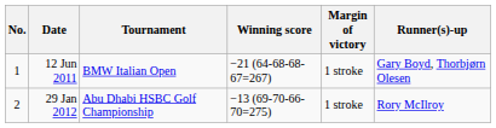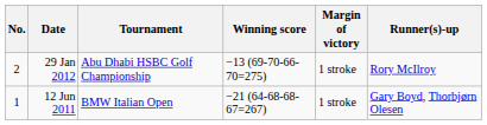 <table class="wikitable" style="font-size:95%;">
 <tr>
 <th>No.</th>
 <th>Date</th>
 <th>Tournament</th>
 <th>Winning score</th>
 <th>Margin of<br>victory</th>
 <th>Runner(s)-up</th>
 </tr>
 <tr>
+<td align=center>2</td>
+<td align=right>29 Jan <a href='#'>2012</a></td>
+<td><a href='#'>Abu Dhabi HSBC Golf Championship</a></td>
+<td>−13 (69-70-66-70=275)</td>
+<td>1 stroke</td>
+<td> <a href='#'>Rory McIlroy</a></td>
+</tr>
+<tr>
 <td align=center>1</td>
 <td align=right>12 Jun <a href='#'>2011</a></td>
 <td><a href='#'>BMW Italian Open</a></td>
 <td>−21 (64-68-68-67=267)</td>
 <td>1 stroke</td>
 <td> <a href='#'>Gary Boyd</a>,  <a href='#'>Thorbjørn Olesen</a></td>
 </tr>
-<tr>
-<td align=center>2</td>
-<td align=right>29 Jan <a href='#'>2012</a></td>
-<td><a href='#'>Abu Dhabi HSBC Golf Championship</a></td>
-<td>−13 (69-70-66-70=275)</td>
-<td>1 stroke</td>
-<td> <a href='#'>Rory McIlroy</a></td>
-</tr>
 </table>
